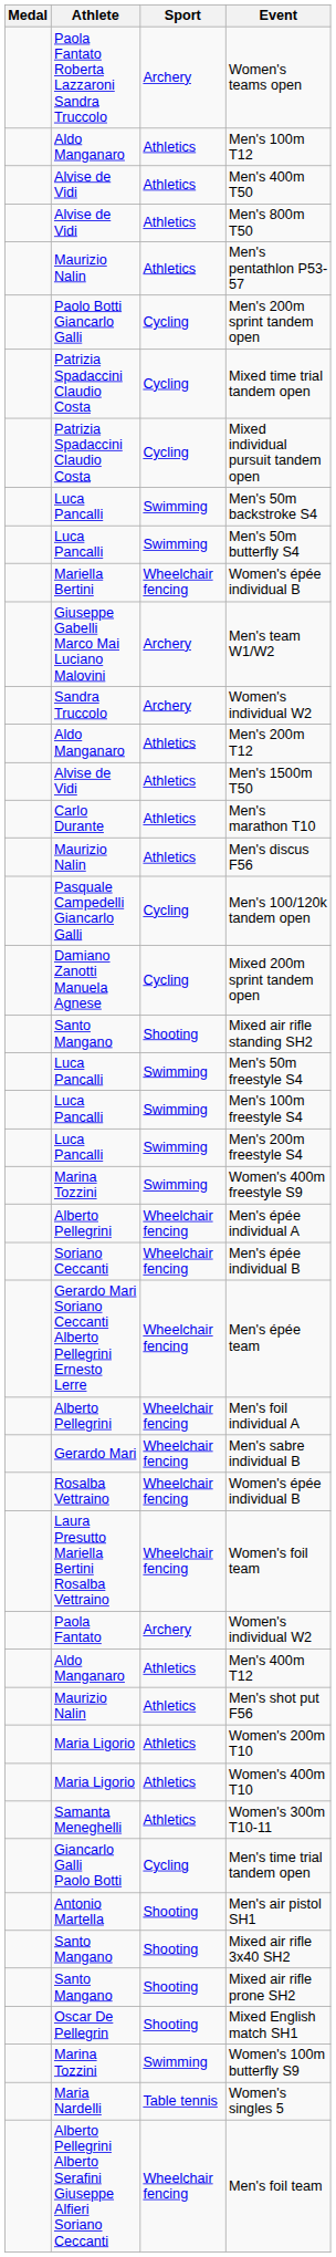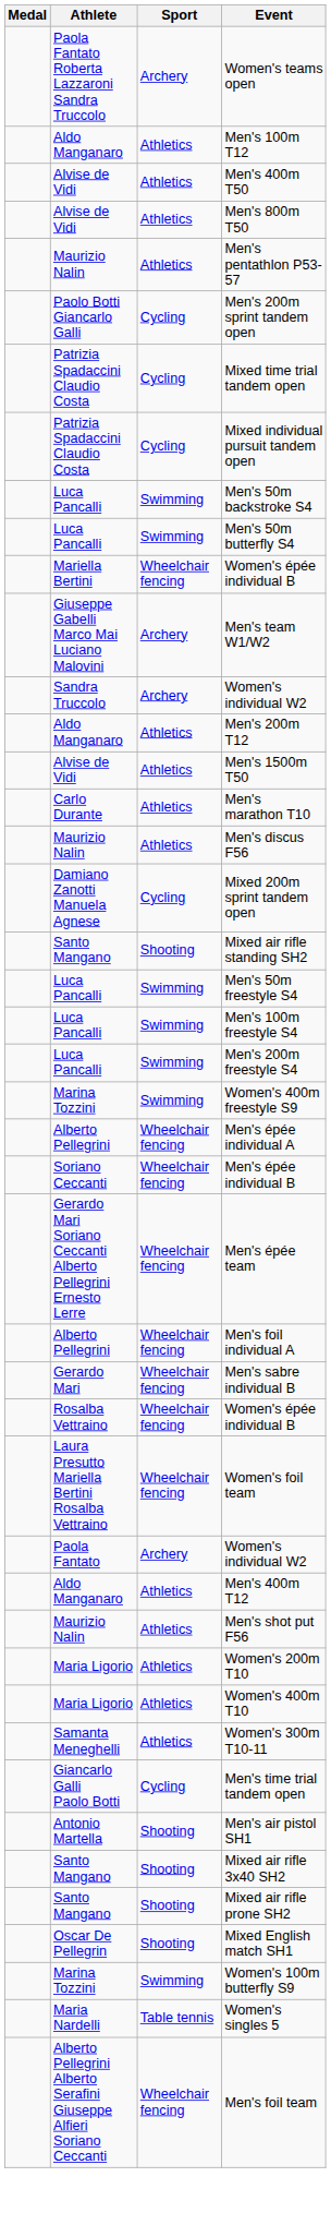 <table class="wikitable" width=60% style="font-size:100%; text-align:left;">
 <tr>
 <th>Medal</th>
 <th>Athlete</th>
 <th>Sport</th>
 <th>Event</th>
 </tr>
 <tr>
 <td></td>
 <td><a href='#'>Paola Fantato</a><br> <a href='#'>Roberta Lazzaroni</a><br> <a href='#'>Sandra Truccolo</a></td>
 <td><a href='#'>Archery</a></td>
 <td>Women's teams open</td>
 </tr>
 <tr>
 <td></td>
 <td><a href='#'>Aldo Manganaro</a></td>
 <td><a href='#'>Athletics</a></td>
 <td>Men's 100m T12</td>
 </tr>
 <tr>
 <td></td>
 <td><a href='#'>Alvise de Vidi</a></td>
 <td><a href='#'>Athletics</a></td>
 <td>Men's 400m T50</td>
 </tr>
 <tr>
 <td></td>
 <td><a href='#'>Alvise de Vidi</a></td>
 <td><a href='#'>Athletics</a></td>
 <td>Men's 800m T50</td>
 </tr>
 <tr>
 <td></td>
 <td><a href='#'>Maurizio Nalin</a></td>
 <td><a href='#'>Athletics</a></td>
 <td>Men's pentathlon P53-57</td>
 </tr>
 <tr>
 <td></td>
 <td><a href='#'>Paolo Botti</a><br> <a href='#'>Giancarlo Galli</a></td>
 <td><a href='#'>Cycling</a></td>
 <td>Men's 200m sprint tandem open</td>
 </tr>
 <tr>
 <td></td>
 <td><a href='#'>Patrizia Spadaccini</a><br> <a href='#'>Claudio Costa</a></td>
 <td><a href='#'>Cycling</a></td>
 <td>Mixed time trial tandem open</td>
 </tr>
 <tr>
 <td></td>
 <td><a href='#'>Patrizia Spadaccini</a><br> <a href='#'>Claudio Costa</a></td>
 <td><a href='#'>Cycling</a></td>
 <td>Mixed individual pursuit tandem open</td>
 </tr>
 <tr>
 <td></td>
 <td><a href='#'>Luca Pancalli</a></td>
 <td><a href='#'>Swimming</a></td>
 <td>Men's 50m backstroke S4</td>
 </tr>
 <tr>
 <td></td>
 <td><a href='#'>Luca Pancalli</a></td>
 <td><a href='#'>Swimming</a></td>
 <td>Men's 50m butterfly S4</td>
 </tr>
 <tr>
 <td></td>
 <td><a href='#'>Mariella Bertini</a></td>
 <td><a href='#'>Wheelchair fencing</a></td>
 <td>Women's épée individual B</td>
 </tr>
 <tr>
 <td></td>
 <td><a href='#'>Giuseppe Gabelli</a><br> <a href='#'>Marco Mai</a><br> <a href='#'>Luciano Malovini</a></td>
 <td><a href='#'>Archery</a></td>
 <td>Men's team W1/W2</td>
 </tr>
 <tr>
 <td></td>
 <td><a href='#'>Sandra Truccolo</a></td>
 <td><a href='#'>Archery</a></td>
 <td>Women's individual W2</td>
 </tr>
 <tr>
 <td></td>
 <td><a href='#'>Aldo Manganaro</a></td>
 <td><a href='#'>Athletics</a></td>
 <td>Men's 200m T12</td>
 </tr>
 <tr>
 <td></td>
 <td><a href='#'>Alvise de Vidi</a></td>
 <td><a href='#'>Athletics</a></td>
 <td>Men's 1500m T50</td>
 </tr>
 <tr>
 <td></td>
 <td><a href='#'>Carlo Durante</a></td>
 <td><a href='#'>Athletics</a></td>
 <td>Men's marathon T10</td>
 </tr>
 <tr>
 <td></td>
 <td><a href='#'>Maurizio Nalin</a></td>
 <td><a href='#'>Athletics</a></td>
 <td>Men's discus F56</td>
-</tr>
-<tr>
-<td></td>
-<td><a href='#'>Pasquale Campedelli</a><br> <a href='#'>Giancarlo Galli</a></td>
-<td><a href='#'>Cycling</a></td>
-<td>Men's 100/120k tandem open</td>
 </tr>
 <tr>
 <td></td>
 <td><a href='#'>Damiano Zanotti</a><br> <a href='#'>Manuela Agnese</a></td>
 <td><a href='#'>Cycling</a></td>
 <td>Mixed 200m sprint tandem open</td>
 </tr>
 <tr>
 <td></td>
 <td><a href='#'>Santo Mangano</a></td>
 <td><a href='#'>Shooting</a></td>
 <td>Mixed air rifle standing SH2</td>
 </tr>
 <tr>
 <td></td>
 <td><a href='#'>Luca Pancalli</a></td>
 <td><a href='#'>Swimming</a></td>
 <td>Men's 50m freestyle S4</td>
 </tr>
 <tr>
 <td></td>
 <td><a href='#'>Luca Pancalli</a></td>
 <td><a href='#'>Swimming</a></td>
 <td>Men's 100m freestyle S4</td>
 </tr>
 <tr>
 <td></td>
 <td><a href='#'>Luca Pancalli</a></td>
 <td><a href='#'>Swimming</a></td>
 <td>Men's 200m freestyle S4</td>
 </tr>
 <tr>
 <td></td>
 <td><a href='#'>Marina Tozzini</a></td>
 <td><a href='#'>Swimming</a></td>
 <td>Women's 400m freestyle S9</td>
 </tr>
 <tr>
 <td></td>
 <td><a href='#'>Alberto Pellegrini</a></td>
 <td><a href='#'>Wheelchair fencing</a></td>
 <td>Men's épée individual A</td>
 </tr>
 <tr>
 <td></td>
 <td><a href='#'>Soriano Ceccanti</a></td>
 <td><a href='#'>Wheelchair fencing</a></td>
 <td>Men's épée individual B</td>
 </tr>
 <tr>
 <td></td>
 <td><a href='#'>Gerardo Mari</a><br> <a href='#'>Soriano Ceccanti</a><br> <a href='#'>Alberto Pellegrini</a><br> <a href='#'>Ernesto Lerre</a></td>
 <td><a href='#'>Wheelchair fencing</a></td>
 <td>Men's épée team</td>
 </tr>
 <tr>
 <td></td>
 <td><a href='#'>Alberto Pellegrini</a></td>
 <td><a href='#'>Wheelchair fencing</a></td>
 <td>Men's foil individual A</td>
 </tr>
 <tr>
 <td></td>
 <td><a href='#'>Gerardo Mari</a></td>
 <td><a href='#'>Wheelchair fencing</a></td>
 <td>Men's sabre individual B</td>
 </tr>
 <tr>
 <td></td>
 <td><a href='#'>Rosalba Vettraino</a></td>
 <td><a href='#'>Wheelchair fencing</a></td>
 <td>Women's épée individual B</td>
 </tr>
 <tr>
 <td></td>
 <td><a href='#'>Laura Presutto</a><br> <a href='#'>Mariella Bertini</a><br> <a href='#'>Rosalba Vettraino</a></td>
 <td><a href='#'>Wheelchair fencing</a></td>
 <td>Women's foil team</td>
 </tr>
 <tr>
 <td></td>
 <td><a href='#'>Paola Fantato</a></td>
 <td><a href='#'>Archery</a></td>
 <td>Women's individual W2</td>
 </tr>
 <tr>
 <td></td>
 <td><a href='#'>Aldo Manganaro</a></td>
 <td><a href='#'>Athletics</a></td>
 <td>Men's 400m T12</td>
 </tr>
 <tr>
 <td></td>
 <td><a href='#'>Maurizio Nalin</a></td>
 <td><a href='#'>Athletics</a></td>
 <td>Men's shot put F56</td>
 </tr>
 <tr>
 <td></td>
 <td><a href='#'>Maria Ligorio</a></td>
 <td><a href='#'>Athletics</a></td>
 <td>Women's 200m T10</td>
 </tr>
 <tr>
 <td></td>
 <td><a href='#'>Maria Ligorio</a></td>
 <td><a href='#'>Athletics</a></td>
 <td>Women's 400m T10</td>
 </tr>
 <tr>
 <td></td>
 <td><a href='#'>Samanta Meneghelli</a></td>
 <td><a href='#'>Athletics</a></td>
 <td>Women's 300m T10-11</td>
 </tr>
 <tr>
 <td></td>
 <td><a href='#'>Giancarlo Galli</a><br> <a href='#'>Paolo Botti</a></td>
 <td><a href='#'>Cycling</a></td>
 <td>Men's time trial tandem open</td>
 </tr>
 <tr>
 <td></td>
 <td><a href='#'>Antonio Martella</a></td>
 <td><a href='#'>Shooting</a></td>
 <td>Men's air pistol SH1</td>
 </tr>
 <tr>
 <td></td>
 <td><a href='#'>Santo Mangano</a></td>
 <td><a href='#'>Shooting</a></td>
 <td>Mixed air rifle 3x40 SH2</td>
 </tr>
 <tr>
 <td></td>
 <td><a href='#'>Santo Mangano</a></td>
 <td><a href='#'>Shooting</a></td>
 <td>Mixed air rifle prone SH2</td>
 </tr>
 <tr>
 <td></td>
 <td><a href='#'>Oscar De Pellegrin</a></td>
 <td><a href='#'>Shooting</a></td>
 <td>Mixed English match SH1</td>
 </tr>
 <tr>
 <td></td>
 <td><a href='#'>Marina Tozzini</a></td>
 <td><a href='#'>Swimming</a></td>
 <td>Women's 100m butterfly S9</td>
 </tr>
 <tr>
 <td></td>
 <td><a href='#'>Maria Nardelli</a></td>
 <td><a href='#'>Table tennis</a></td>
 <td>Women's singles 5</td>
 </tr>
 <tr>
 <td></td>
 <td><a href='#'>Alberto Pellegrini</a><br> <a href='#'>Alberto Serafini</a><br> <a href='#'>Giuseppe Alfieri</a><br> <a href='#'>Soriano Ceccanti</a></td>
 <td><a href='#'>Wheelchair fencing</a></td>
 <td>Men's foil team</td>
 </tr>
 </table>
